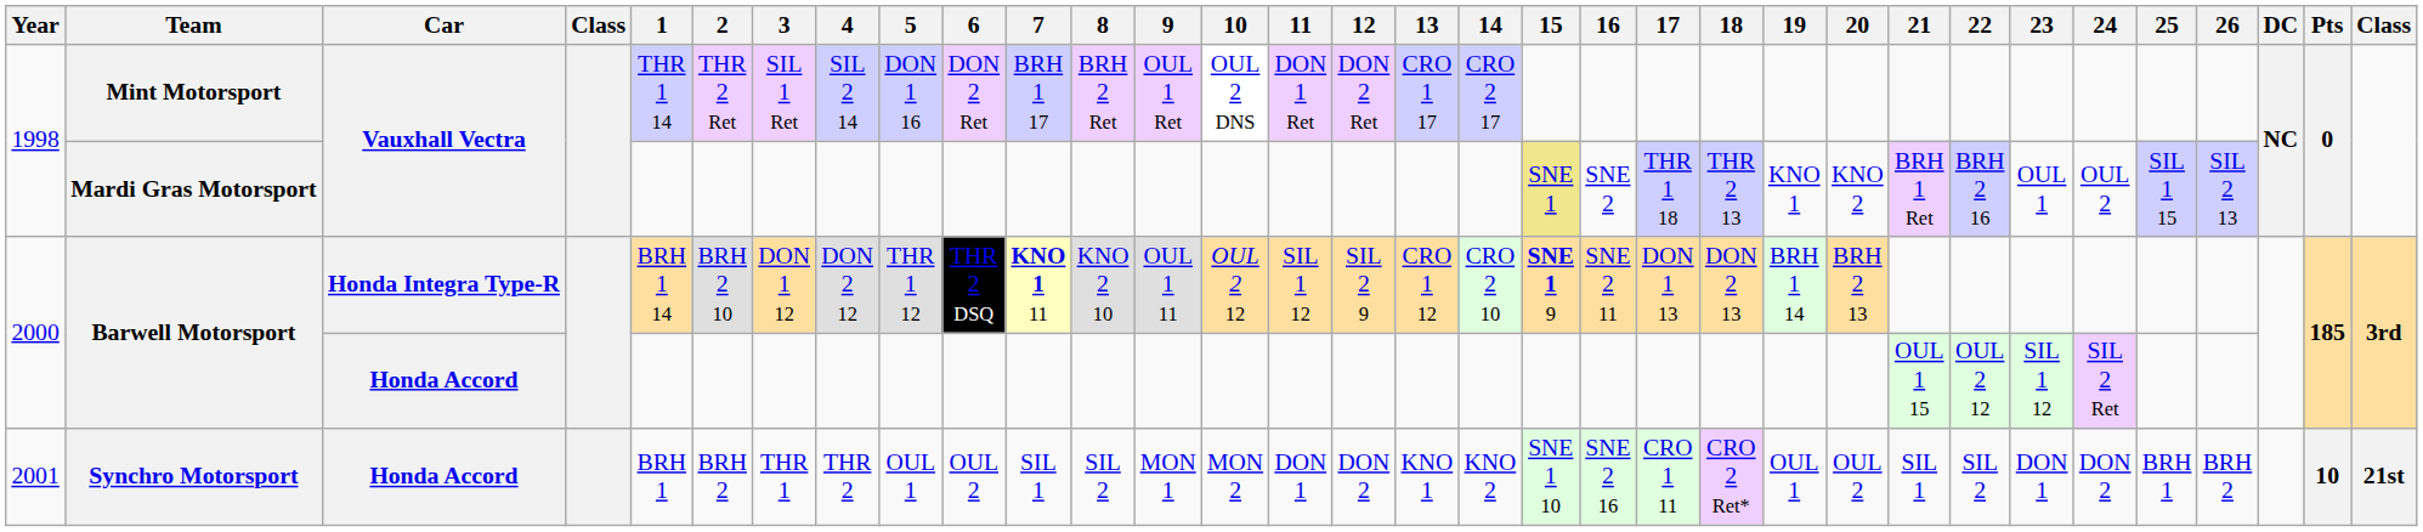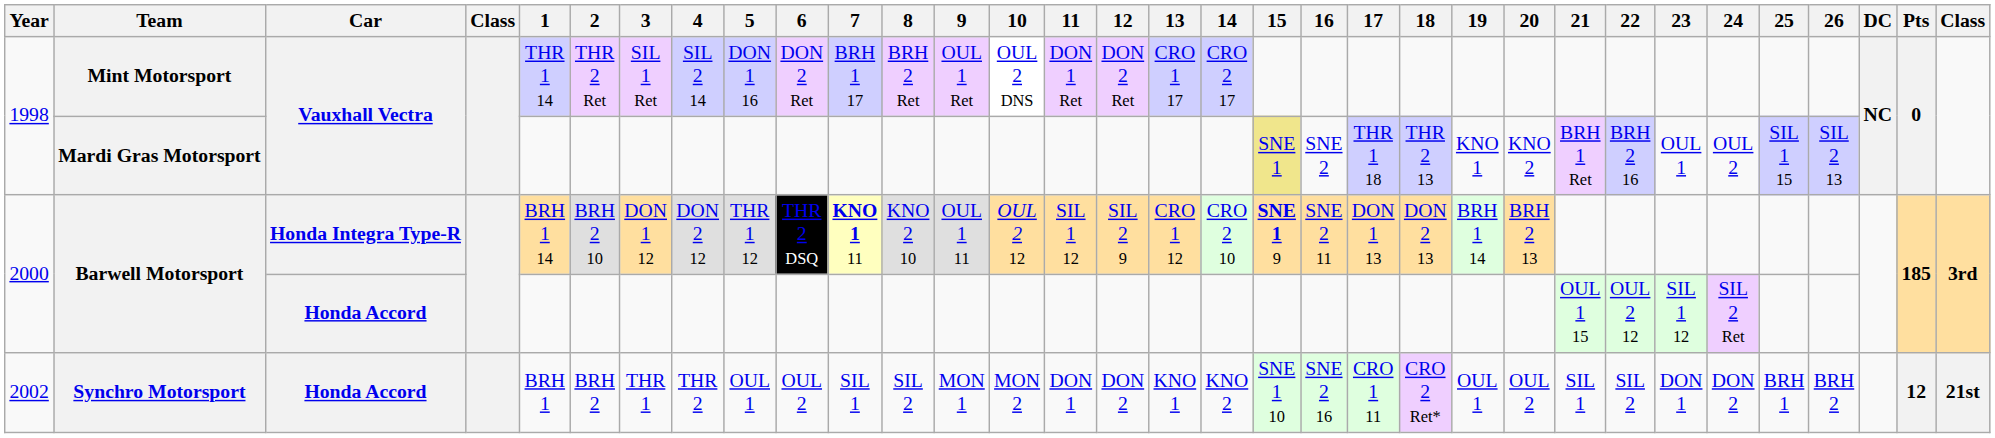 <table class="wikitable" style="text-align:center; font-size:85%">
 <tr>
 <th>Year</th>
 <th>Team</th>
 <th>Car</th>
 <th>Class</th>
 <th>1</th>
 <th>2</th>
 <th>3</th>
 <th>4</th>
 <th>5</th>
 <th>6</th>
 <th>7</th>
 <th>8</th>
 <th>9</th>
 <th>10</th>
 <th>11</th>
 <th>12</th>
 <th>13</th>
 <th>14</th>
 <th>15</th>
 <th>16</th>
 <th>17</th>
 <th>18</th>
 <th>19</th>
 <th>20</th>
 <th>21</th>
 <th>22</th>
 <th>23</th>
 <th>24</th>
 <th>25</th>
 <th>26</th>
 <th>DC</th>
 <th>Pts</th>
 <th>Class</th>
 </tr>
 <tr>
 <td rowspan=2><a href='#'>1998</a></td>
 <th nowrap>Mint Motorsport</th>
 <th rowspan=2 nowrap><a href='#'>Vauxhall Vectra</a></th>
 <th rowspan=2></th>
 <td style="background:#CFCFFF;"><a href='#'>THR<br>1</a><br><small>14</small></td>
 <td style="background:#EFCFFF;"><a href='#'>THR<br>2</a><br><small>Ret</small></td>
 <td style="background:#EFCFFF;"><a href='#'>SIL<br>1</a><br><small>Ret</small></td>
 <td style="background:#CFCFFF;"><a href='#'>SIL<br>2</a><br><small>14</small></td>
 <td style="background:#CFCFFF;"><a href='#'>DON<br>1</a><br><small>16</small></td>
 <td style="background:#EFCFFF;"><a href='#'>DON<br>2</a><br><small>Ret</small></td>
 <td style="background:#CFCFFF;"><a href='#'>BRH<br>1</a><br><small>17</small></td>
 <td style="background:#EFCFFF;"><a href='#'>BRH<br>2</a><br><small>Ret</small></td>
 <td style="background:#EFCFFF;"><a href='#'>OUL<br>1</a><br><small>Ret</small></td>
 <td style="background:#FFFFFF;"><a href='#'>OUL<br>2</a><br><small>DNS</small></td>
 <td style="background:#EFCFFF;"><a href='#'>DON<br>1</a><br><small>Ret</small></td>
 <td style="background:#EFCFFF;"><a href='#'>DON<br>2</a><br><small>Ret</small></td>
 <td style="background:#CFCFFF;"><a href='#'>CRO<br>1</a><br><small>17</small></td>
 <td style="background:#CFCFFF;"><a href='#'>CRO<br>2</a><br><small>17</small></td>
 <td></td>
 <td></td>
 <td></td>
 <td></td>
 <td></td>
 <td></td>
 <td></td>
 <td></td>
 <td></td>
 <td></td>
 <td></td>
 <td></td>
 <th rowspan=2>NC</th>
 <th rowspan=2>0</th>
 <td rowspan=2></td>
 </tr>
 <tr>
 <th nowrap>Mardi Gras Motorsport</th>
 <td></td>
 <td></td>
 <td></td>
 <td></td>
 <td></td>
 <td></td>
 <td></td>
 <td></td>
 <td></td>
 <td></td>
 <td></td>
 <td></td>
 <td></td>
 <td></td>
 <td style="background: khaki;"><a href='#'>SNE<br>1</a><br><small></small></td>
 <td><a href='#'>SNE<br>2</a><br><small></small></td>
 <td style="background:#CFCFFF;"><a href='#'>THR<br>1</a><br><small>18</small></td>
 <td style="background:#CFCFFF;"><a href='#'>THR<br>2</a><br><small>13</small></td>
 <td><a href='#'>KNO<br>1</a><br><small></small></td>
 <td><a href='#'>KNO<br>2</a><br><small></small></td>
 <td style="background:#EFCFFF;"><a href='#'>BRH<br>1</a><br><small>Ret</small></td>
 <td style="background:#CFCFFF;"><a href='#'>BRH<br>2</a><br><small>16</small></td>
 <td><a href='#'>OUL<br>1</a><br><small></small></td>
 <td><a href='#'>OUL<br>2</a><br><small></small></td>
 <td style="background:#CFCFFF;"><a href='#'>SIL<br>1</a><br><small>15</small></td>
 <td style="background:#CFCFFF;"><a href='#'>SIL<br>2</a><br><small>13</small></td>
 </tr>
 <tr>
 <td rowspan=2><a href='#'>2000</a></td>
 <th rowspan=2 nowrap>Barwell Motorsport</th>
 <th nowrap><a href='#'>Honda Integra Type-R</a></th>
 <th rowspan=2><span></span></th>
 <td style="background:#FFDF9F;"><a href='#'>BRH<br>1</a><br><small>14</small></td>
 <td style="background:#DFDFDF;"><a href='#'>BRH<br>2</a><br><small>10</small></td>
 <td style="background:#FFDF9F;"><a href='#'>DON<br>1</a><br><small>12</small></td>
 <td style="background:#DFDFDF;"><a href='#'>DON<br>2</a><br><small>12</small></td>
 <td style="background:#DFDFDF;"><a href='#'>THR<br>1</a><br><small>12</small></td>
 <td style="background:#000000; color:white"><a href='#'><span>THR<br>2</span></a><br><small>DSQ</small></td>
 <td style="background:#FFFFBF;"><strong><a href='#'>KNO<br>1</a></strong><br><small>11</small></td>
 <td style="background:#DFDFDF;"><a href='#'>KNO<br>2</a><br><small>10</small></td>
 <td style="background:#DFDFDF;"><a href='#'>OUL<br>1</a><br><small>11</small></td>
 <td style="background:#FFDF9F;"><em><a href='#'>OUL<br>2</a></em><br><small>12</small></td>
 <td style="background:#FFDF9F;"><a href='#'>SIL<br>1</a><br><small>12</small></td>
 <td style="background:#FFDF9F;"><a href='#'>SIL<br>2</a><br><small>9</small></td>
 <td style="background:#FFDF9F;"><a href='#'>CRO<br>1</a><br><small>12</small></td>
 <td style="background:#DFFFDF;"><a href='#'>CRO<br>2</a><br><small>10</small></td>
 <td style="background:#FFDF9F;"><strong><a href='#'>SNE<br>1</a></strong><br><small>9</small></td>
 <td style="background:#FFDF9F;"><a href='#'>SNE<br>2</a><br><small>11</small></td>
 <td style="background:#FFDF9F;"><a href='#'>DON<br>1</a><br><small>13</small></td>
 <td style="background:#FFDF9F;"><a href='#'>DON<br>2</a><br><small>13</small></td>
 <td style="background:#DFFFDF;"><a href='#'>BRH<br>1</a><br><small>14</small></td>
 <td style="background:#FFDF9F;"><a href='#'>BRH<br>2</a><br><small>13</small></td>
 <td></td>
 <td></td>
 <td></td>
 <td></td>
 <td></td>
 <td></td>
 <td rowspan=2></td>
 <th rowspan=2 style="background:#FFDF9F;">185</th>
 <th rowspan=2 style="background:#FFDF9F;">3rd</th>
 </tr>
 <tr>
 <th nowrap><a href='#'>Honda Accord</a></th>
 <td></td>
 <td></td>
 <td></td>
 <td></td>
 <td></td>
 <td></td>
 <td></td>
 <td></td>
 <td></td>
 <td></td>
 <td></td>
 <td></td>
 <td></td>
 <td></td>
 <td></td>
 <td></td>
 <td></td>
 <td></td>
 <td></td>
 <td></td>
 <td style="background:#DFFFDF;"><a href='#'>OUL<br>1</a><br><small>15</small></td>
 <td style="background:#DFFFDF;"><a href='#'>OUL<br>2</a><br><small>12</small></td>
 <td style="background:#DFFFDF;"><a href='#'>SIL<br>1</a><br><small>12</small></td>
 <td style="background:#EFCFFF;"><a href='#'>SIL<br>2</a><br><small>Ret</small></td>
 <td></td>
 <td></td>
 </tr>
 <tr>
-<td><a href='#'>2001</a></td>
+<td><a href='#'>2002</a></td>
 <th nowrap><a href='#'>Synchro Motorsport</a></th>
 <th nowrap><a href='#'>Honda Accord</a></th>
 <th><span></span></th>
 <td><a href='#'>BRH<br>1</a><br><small></small></td>
 <td><a href='#'>BRH<br>2</a><br><small></small></td>
 <td><a href='#'>THR<br>1</a><br><small></small></td>
 <td><a href='#'>THR<br>2</a><br><small></small></td>
 <td><a href='#'>OUL<br>1</a><br><small></small></td>
 <td><a href='#'>OUL<br>2</a><br><small></small></td>
 <td><a href='#'>SIL<br>1</a><br><small></small></td>
 <td><a href='#'>SIL<br>2</a><br><small></small></td>
 <td><a href='#'>MON<br>1</a><br><small></small></td>
 <td><a href='#'>MON<br>2</a><br><small></small></td>
 <td><a href='#'>DON<br>1</a><br><small></small></td>
 <td><a href='#'>DON<br>2</a><br><small></small></td>
 <td><a href='#'>KNO<br>1</a><br><small></small></td>
 <td><a href='#'>KNO<br>2</a><br><small></small></td>
 <td style="background:#DFFFDF;"><a href='#'>SNE<br>1</a><br><small>10</small></td>
 <td style="background:#DFFFDF;"><a href='#'>SNE<br>2</a><br><small>16</small></td>
 <td style="background:#DFFFDF;"><a href='#'>CRO<br>1</a><br><small>11</small></td>
 <td style="background:#EFCFFF;"><a href='#'>CRO<br>2</a><br><small>Ret*</small></td>
 <td><a href='#'>OUL<br>1</a><br><small></small></td>
 <td><a href='#'>OUL<br>2</a><br><small></small></td>
 <td><a href='#'>SIL<br>1</a><br><small></small></td>
 <td><a href='#'>SIL<br>2</a><br><small></small></td>
 <td><a href='#'>DON<br>1</a><br><small></small></td>
 <td><a href='#'>DON<br>2</a><br><small></small></td>
 <td><a href='#'>BRH<br>1</a><br><small></small></td>
 <td><a href='#'>BRH<br>2</a><br><small></small></td>
 <td></td>
-<th>10</th>
+<th>12</th>
 <th>21st</th>
 </tr>
 </table>
